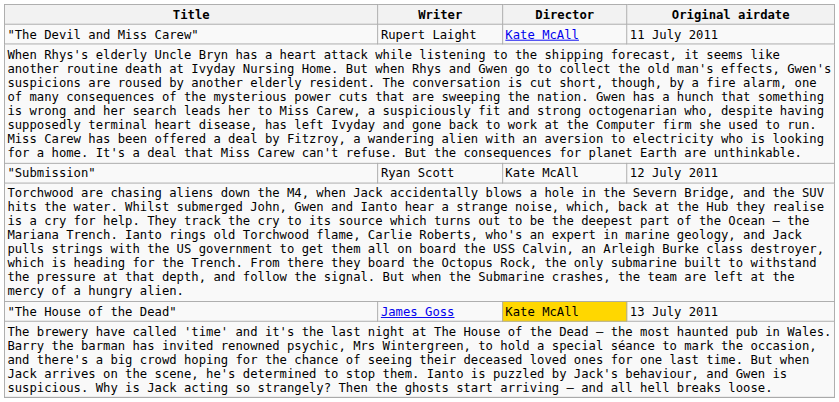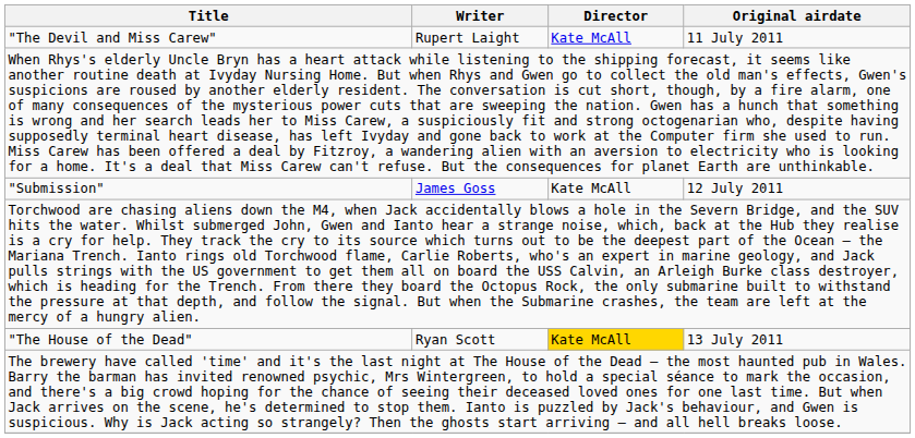 <table class="wikitable" width=100% style="margin-right: 0;">
 <tr>
 <th width="45%">Title</th>
 <th width="15%">Writer</th>
 <th width="15%">Director</th>
 <th width="25%">Original airdate</th>
 </tr>
 <tr>
 <td>"The Devil and Miss Carew"</td>
 <td>Rupert Laight</td>
 <td><a href='#'>Kate McAll</a></td>
 <td>11 July 2011</td>
 </tr>
 <tr>
 <td colspan="4">When Rhys's elderly Uncle Bryn has a heart attack while listening to the shipping forecast, it seems like another routine death at Ivyday Nursing Home. But when Rhys and Gwen go to collect the old man's effects, Gwen's suspicions are roused by another elderly resident. The conversation is cut short, though, by a fire alarm, one of many consequences of the mysterious power cuts that are sweeping the nation. Gwen has a hunch that something is wrong and her search leads her to Miss Carew, a suspiciously fit and strong octogenarian who, despite having supposedly terminal heart disease, has left Ivyday and gone back to work at the Computer firm she used to run. Miss Carew has been offered a deal by Fitzroy, a wandering alien with an aversion to electricity who is looking for a home. It's a deal that Miss Carew can't refuse. But the consequences for planet Earth are unthinkable.</td>
 </tr>
 <tr>
 <td>"Submission"</td>
-<td>Ryan Scott</td>
+<td><a href='#'>James Goss</a></td>
 <td>Kate McAll</td>
 <td>12 July 2011</td>
 </tr>
 <tr>
 <td colspan="4">Torchwood are chasing aliens down the M4, when Jack accidentally blows a hole in the Severn Bridge, and the SUV hits the water. Whilst submerged John, Gwen and Ianto hear a strange noise, which, back at the Hub they realise is a cry for help. They track the cry to its source which turns out to be the deepest part of the Ocean – the Mariana Trench. Ianto rings old Torchwood flame, Carlie Roberts, who's an expert in marine geology, and Jack pulls strings with the US government to get them all on board the USS Calvin, an Arleigh Burke class destroyer, which is heading for the Trench. From there they board the Octopus Rock, the only submarine built to withstand the pressure at that depth, and follow the signal. But when the Submarine crashes, the team are left at the mercy of a hungry alien.</td>
 </tr>
 <tr>
 <td>"The House of the Dead"</td>
-<td><a href='#'>James Goss</a></td>
+<td>Ryan Scott</td>
 <td style="background: gold;">Kate McAll</td>
 <td>13 July 2011</td>
 </tr>
 <tr>
 <td colspan="4">The brewery have called 'time' and it's the last night at The House of the Dead – the most haunted pub in Wales. Barry the barman has invited renowned psychic, Mrs Wintergreen, to hold a special séance to mark the occasion, and there's a big crowd hoping for the chance of seeing their deceased loved ones for one last time. But when Jack arrives on the scene, he's determined to stop them. Ianto is puzzled by Jack's behaviour, and Gwen is suspicious. Why is Jack acting so strangely? Then the ghosts start arriving – and all hell breaks loose.</td>
 </tr>
 <tr>
 </tr>
 </table>
